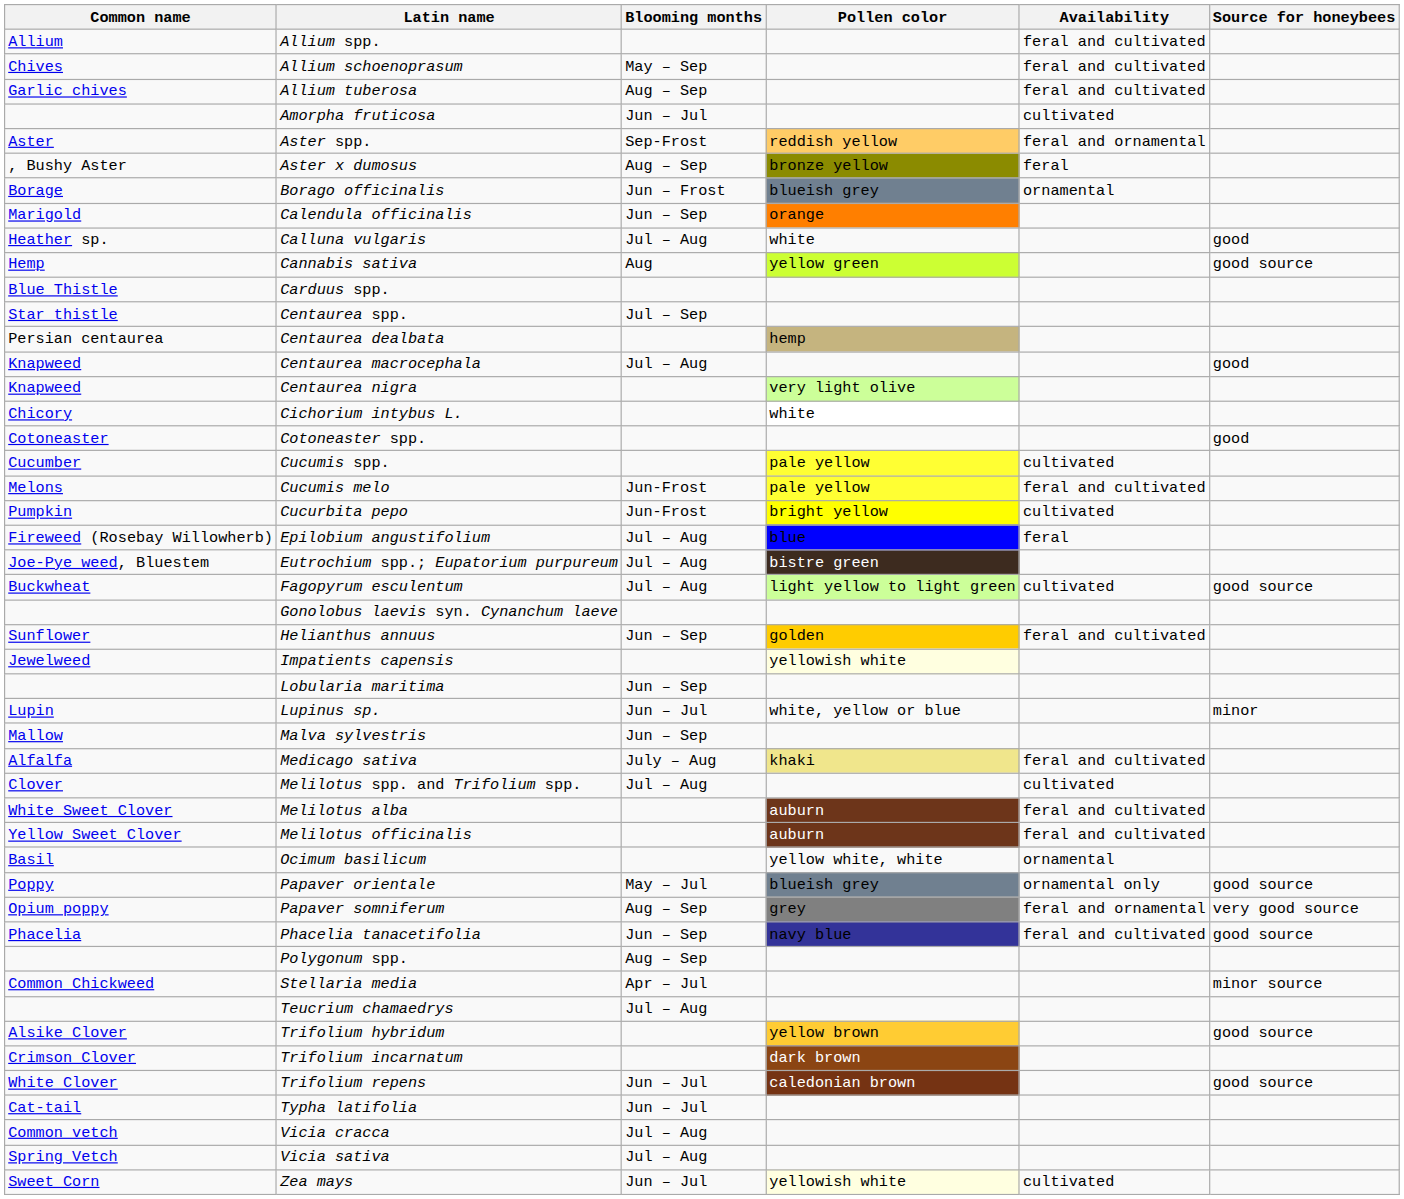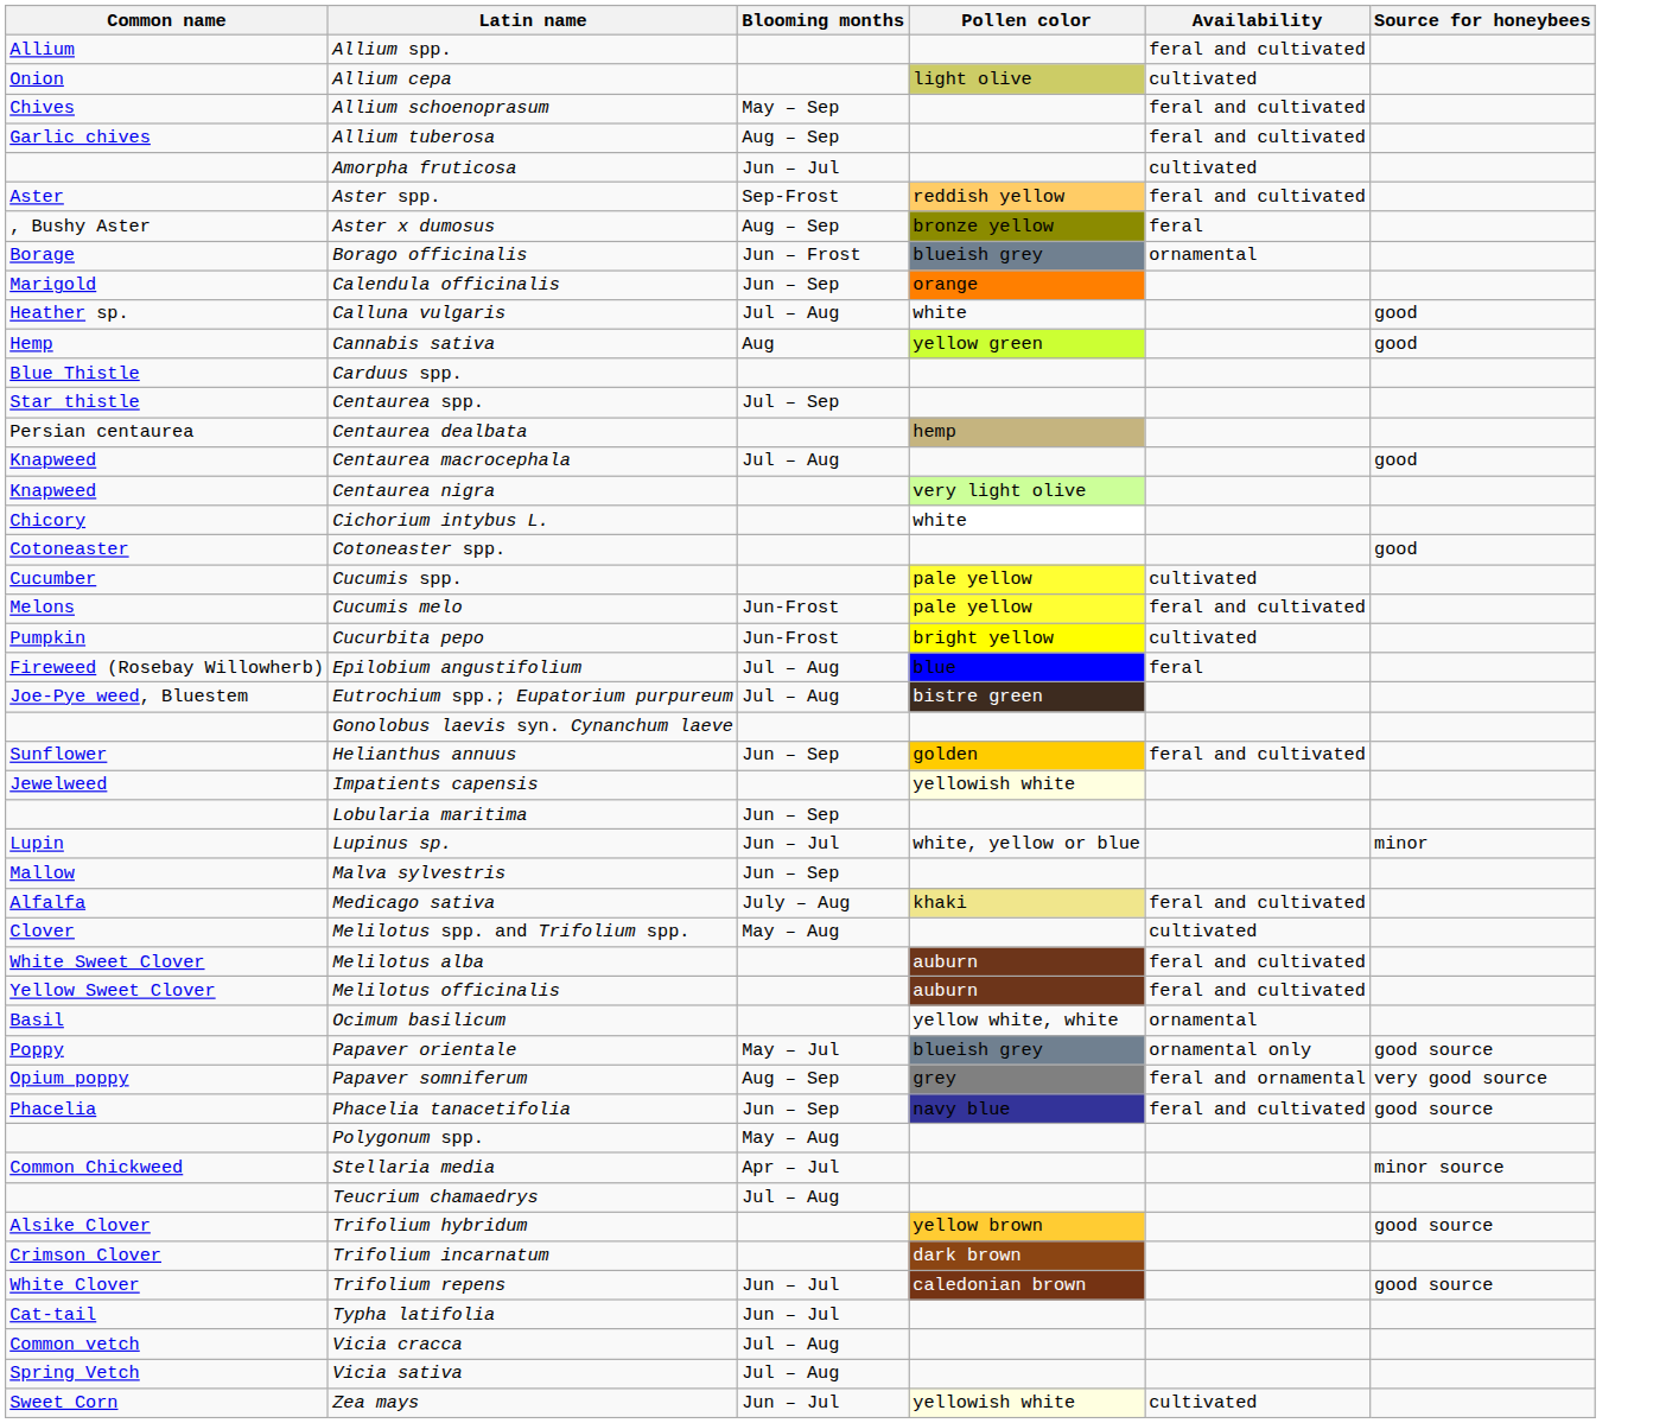 <table class="wikitable sortable">
 <tr>
 <th>Common name</th>
 <th>Latin name</th>
 <th>Blooming months</th>
 <th>Pollen color</th>
 <th>Availability</th>
 <th>Source for honeybees</th>
 </tr>
 <tr>
 <td><a href='#'>Allium</a></td>
 <td><em>Allium</em> spp.</td>
 <td></td>
 <td></td>
 <td>feral and cultivated</td>
+<td></td>
+</tr>
+<tr>
+<td><a href='#'>Onion</a></td>
+<td><em>Allium cepa</em></td>
+<td></td>
+<td style="background: #CC6;">light olive</td>
+<td>cultivated</td>
 <td></td>
 </tr>
 <tr>
 <td><a href='#'>Chives</a></td>
 <td><em>Allium schoenoprasum</em></td>
 <td>May – Sep</td>
 <td></td>
 <td>feral and cultivated</td>
 <td></td>
 </tr>
 <tr>
 <td><a href='#'>Garlic chives</a></td>
 <td><em>Allium tuberosa</em></td>
 <td>Aug – Sep</td>
 <td></td>
 <td>feral and cultivated</td>
 <td></td>
 </tr>
 <tr>
 <td></td>
 <td><em>Amorpha fruticosa</em></td>
 <td>Jun – Jul</td>
 <td></td>
 <td>cultivated</td>
 <td></td>
 </tr>
 <tr>
 <td><a href='#'>Aster</a></td>
 <td><em>Aster</em> spp.</td>
 <td>Sep-Frost</td>
 <td style="background: #FC6;">reddish yellow</td>
-<td>feral and ornamental</td>
+<td>feral and cultivated</td>
 <td></td>
 </tr>
 <tr>
 <td>, Bushy Aster</td>
 <td><em>Aster x dumosus</em></td>
 <td>Aug – Sep</td>
 <td style="background: #8B8B00;">bronze yellow </td>
 <td>feral</td>
 <td></td>
 </tr>
 <tr>
 <td><a href='#'>Borage</a></td>
 <td><em>Borago officinalis</em></td>
 <td>Jun – Frost</td>
 <td style="background: #708090">blueish grey</td>
 <td>ornamental</td>
 <td></td>
 </tr>
 <tr>
 <td><a href='#'>Marigold</a></td>
 <td><em>Calendula officinalis</em></td>
 <td>Jun – Sep</td>
 <td style="background: #FF7F00">orange</td>
 <td></td>
 <td></td>
 </tr>
 <tr>
 <td><a href='#'>Heather</a> sp.</td>
 <td><em>Calluna vulgaris</em></td>
 <td>Jul – Aug</td>
 <td>white</td>
 <td></td>
 <td>good</td>
 </tr>
 <tr>
 <td><a href='#'>Hemp</a></td>
 <td><em>Cannabis sativa</em></td>
 <td>Aug</td>
 <td style="background: #CF3;">yellow green</td>
 <td></td>
-<td>good source</td>
+<td>good</td>
 </tr>
 <tr>
 <td><a href='#'>Blue Thistle</a></td>
 <td><em>Carduus</em> spp.</td>
 <td></td>
 <td></td>
 <td></td>
 <td></td>
 </tr>
 <tr>
 <td><a href='#'>Star thistle</a></td>
 <td><em>Centaurea</em> spp.</td>
 <td>Jul – Sep</td>
 <td></td>
 <td></td>
 <td></td>
 </tr>
 <tr>
 <td>Persian centaurea</td>
 <td><em>Centaurea dealbata</em></td>
 <td></td>
 <td style="background: #C5B47F;">hemp </td>
 <td></td>
 <td></td>
 </tr>
 <tr>
 <td><a href='#'>Knapweed</a></td>
 <td><em>Centaurea macrocephala</em></td>
 <td>Jul – Aug</td>
 <td></td>
 <td></td>
 <td>good</td>
 </tr>
 <tr>
 <td><a href='#'>Knapweed</a></td>
 <td><em>Centaurea nigra</em></td>
 <td></td>
 <td style="background: #CF9;">very light olive</td>
 <td></td>
 <td></td>
 </tr>
 <tr>
 <td><a href='#'>Chicory</a></td>
 <td><em>Cichorium intybus L.</em></td>
 <td></td>
 <td style="background: white">white</td>
 <td></td>
 <td></td>
 </tr>
 <tr>
 <td><a href='#'>Cotoneaster</a></td>
 <td><em>Cotoneaster</em> spp.</td>
 <td></td>
 <td></td>
 <td></td>
 <td>good</td>
 </tr>
 <tr>
 <td><a href='#'>Cucumber</a></td>
 <td><em>Cucumis</em> spp.</td>
 <td></td>
 <td style="background: #FF3;">pale yellow</td>
 <td>cultivated</td>
 <td></td>
 </tr>
 <tr>
 <td><a href='#'>Melons</a></td>
 <td><em>Cucumis melo</em></td>
 <td>Jun-Frost</td>
 <td style="background: #FF3;">pale yellow</td>
 <td>feral and cultivated</td>
 <td></td>
 </tr>
 <tr>
 <td><a href='#'>Pumpkin</a></td>
 <td><em>Cucurbita pepo</em></td>
 <td>Jun-Frost</td>
 <td style="background:#ff0;">bright yellow</td>
 <td>cultivated</td>
 <td></td>
 </tr>
 <tr>
 <td><a href='#'>Fireweed</a> (Rosebay Willowherb)</td>
 <td><em>Epilobium angustifolium</em></td>
 <td>Jul – Aug</td>
 <td style="background:#00f;">blue</td>
 <td>feral</td>
 <td></td>
 </tr>
 <tr>
 <td><a href='#'>Joe-Pye weed</a>, Bluestem</td>
 <td><em>Eutrochium</em> spp.; <em>Eupatorium purpureum</em></td>
 <td>Jul – Aug</td>
 <td style="background: #3D2B1F; color: white;">bistre green</td>
 <td></td>
 <td></td>
 </tr>
 <tr>
-<td><a href='#'>Buckwheat</a></td>
-<td><em>Fagopyrum esculentum</em></td>
-<td>Jul – Aug</td>
-<td style="background: #CF9;">light yellow to light green</td>
-<td>cultivated</td>
-<td>good source</td>
-</tr>
-<tr>
 <td></td>
 <td><em>Gonolobus laevis</em> syn. <em>Cynanchum laeve</em></td>
 <td></td>
 <td></td>
 <td></td>
 <td></td>
 </tr>
 <tr>
 <td><a href='#'>Sunflower</a></td>
 <td><em>Helianthus annuus</em></td>
 <td>Jun – Sep</td>
 <td style="background: #FC0;">golden</td>
 <td>feral and cultivated</td>
 <td></td>
 </tr>
 <tr>
 <td><a href='#'>Jewelweed</a></td>
 <td><em>Impatients capensis</em></td>
 <td></td>
 <td style="background: #FFFFE0">yellowish white</td>
 <td></td>
 <td></td>
 </tr>
 <tr>
 <td></td>
 <td><em>Lobularia maritima</em></td>
 <td>Jun – Sep</td>
 <td></td>
 <td></td>
 <td></td>
 </tr>
 <tr>
 <td><a href='#'>Lupin</a></td>
 <td><em>Lupinus sp.</em></td>
 <td>Jun – Jul</td>
 <td>white, yellow or blue</td>
 <td></td>
 <td>minor</td>
 </tr>
 <tr>
 <td><a href='#'>Mallow</a></td>
 <td><em>Malva sylvestris</em></td>
 <td>Jun – Sep</td>
 <td></td>
 <td></td>
 <td></td>
 </tr>
 <tr>
 <td><a href='#'>Alfalfa</a></td>
 <td><em>Medicago sativa</em></td>
 <td>July – Aug</td>
 <td style="background:khaki;">khaki </td>
 <td>feral and cultivated</td>
 <td></td>
 </tr>
 <tr>
 <td><a href='#'>Clover</a></td>
 <td><em>Melilotus</em> spp. and <em>Trifolium</em> spp.</td>
-<td>Jul – Aug</td>
+<td>May – Aug</td>
 <td></td>
 <td>cultivated</td>
 <td></td>
 </tr>
 <tr>
 <td><a href='#'>White Sweet Clover</a></td>
 <td><em>Melilotus alba</em></td>
 <td></td>
 <td style="background: #6D351A; color: white;">auburn </td>
 <td>feral and cultivated</td>
 <td></td>
 </tr>
 <tr>
 <td><a href='#'>Yellow Sweet Clover</a></td>
 <td><em>Melilotus officinalis</em></td>
 <td></td>
 <td style="background: #6D351A; color: white;">auburn </td>
 <td>feral and cultivated</td>
 <td></td>
 </tr>
 <tr>
 <td><a href='#'>Basil</a></td>
 <td><em>Ocimum basilicum</em></td>
 <td></td>
 <td>yellow white, white</td>
 <td>ornamental</td>
 <td></td>
 </tr>
 <tr>
 <td><a href='#'>Poppy</a></td>
 <td><em>Papaver orientale</em></td>
 <td>May – Jul</td>
 <td style="background: #708090">blueish grey</td>
 <td>ornamental only</td>
 <td>good source </td>
 </tr>
 <tr>
 <td><a href='#'>Opium poppy</a></td>
 <td><em>Papaver somniferum</em></td>
 <td>Aug – Sep</td>
 <td style="background:grey;">grey</td>
 <td>feral and ornamental</td>
 <td>very good source</td>
 </tr>
 <tr>
 <td><a href='#'>Phacelia</a></td>
 <td><em>Phacelia tanacetifolia</em></td>
 <td>Jun – Sep</td>
 <td style="background:#333399">navy blue</td>
 <td>feral and cultivated</td>
 <td>good source</td>
 </tr>
 <tr>
 <td></td>
 <td><em>Polygonum</em> spp.</td>
-<td>Aug – Sep</td>
+<td>May – Aug</td>
 <td></td>
 <td></td>
 <td></td>
 </tr>
 <tr>
 <td><a href='#'>Common Chickweed</a></td>
 <td><em>Stellaria media</em></td>
 <td>Apr – Jul</td>
 <td></td>
 <td></td>
 <td>minor source</td>
 </tr>
 <tr>
 <td></td>
 <td><em>Teucrium chamaedrys</em></td>
 <td>Jul – Aug</td>
 <td></td>
 <td></td>
 <td></td>
 </tr>
 <tr>
 <td><a href='#'>Alsike Clover</a></td>
 <td><em>Trifolium hybridum</em></td>
 <td></td>
 <td style="background: #FC3;">yellow brown</td>
 <td></td>
 <td>good source</td>
 </tr>
 <tr>
 <td><a href='#'>Crimson Clover</a></td>
 <td><em>Trifolium incarnatum</em></td>
 <td></td>
 <td style="background: #8B4513; color: white;">dark brown</td>
 <td></td>
 <td></td>
 </tr>
 <tr>
 <td><a href='#'>White Clover</a></td>
 <td><em>Trifolium repens</em></td>
 <td>Jun – Jul</td>
 <td style="background: #753313; color: white;">caledonian brown</td>
 <td></td>
 <td>good source</td>
 </tr>
 <tr>
 <td><a href='#'>Cat-tail</a></td>
 <td><em>Typha latifolia</em></td>
 <td>Jun – Jul</td>
 <td></td>
 <td></td>
 <td></td>
 </tr>
 <tr>
 <td><a href='#'>Common vetch</a></td>
 <td><em>Vicia cracca</em></td>
 <td>Jul – Aug</td>
 <td></td>
 <td></td>
 <td></td>
 </tr>
 <tr>
 <td><a href='#'>Spring Vetch</a></td>
 <td><em>Vicia sativa</em></td>
 <td>Jul – Aug</td>
 <td></td>
 <td></td>
 <td></td>
 </tr>
 <tr>
 <td><a href='#'>Sweet Corn</a></td>
 <td><em>Zea mays</em></td>
 <td>Jun – Jul</td>
 <td style="background: #FFFFE0">yellowish white</td>
 <td>cultivated</td>
 <td></td>
 </tr>
 </table>
